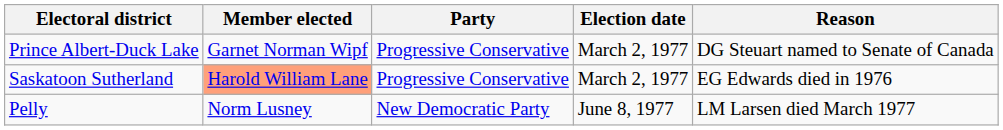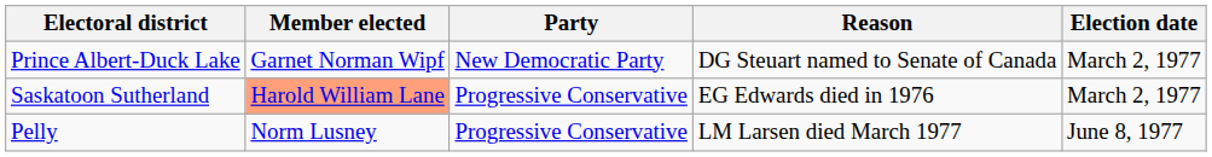 <table class="wikitable sortable">
 <tr>
 <th>Electoral district</th>
 <th>Member elected</th>
 <th>Party</th>
+<th>Reason</th>
 <th>Election date</th>
-<th>Reason</th>
 </tr>
 <tr>
 <td><a href='#'>Prince Albert-Duck Lake</a></td>
 <td><a href='#'>Garnet Norman Wipf</a></td>
-<td><a href='#'>Progressive Conservative</a></td>
+<td><a href='#'>New Democratic Party</a></td>
+<td>DG Steuart named to Senate of Canada</td>
 <td>March 2, 1977</td>
-<td>DG Steuart named to Senate of Canada</td>
 </tr>
 <tr>
 <td><a href='#'>Saskatoon Sutherland</a></td>
 <td style="background: lightsalmon;"><a href='#'>Harold William Lane</a></td>
 <td><a href='#'>Progressive Conservative</a></td>
+<td>EG Edwards died in 1976</td>
 <td>March 2, 1977</td>
-<td>EG Edwards died in 1976</td>
 </tr>
 <tr>
 <td><a href='#'>Pelly</a></td>
 <td><a href='#'>Norm Lusney</a></td>
-<td><a href='#'>New Democratic Party</a></td>
+<td><a href='#'>Progressive Conservative</a></td>
+<td>LM Larsen died March 1977</td>
 <td>June 8, 1977</td>
-<td>LM Larsen died March 1977</td>
 </tr>
 </table>
